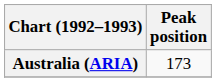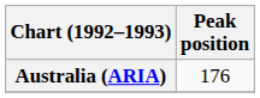 <table class="wikitable sortable plainrowheaders" style="text-align:center">
 <tr>
 <th scope="col">Chart (1992–1993)</th>
 <th scope="col">Peak<br>position</th>
 </tr>
 <tr>
 <th scope="row">Australia (<a href='#'>ARIA</a>)</th>
-<td>173</td>
+<td>176</td>
 </tr>
 <tr>
 </tr>
 <tr>
 </tr>
 </table>
